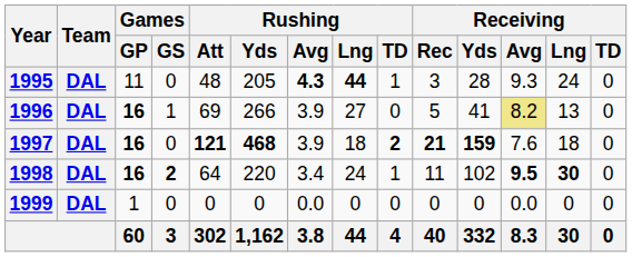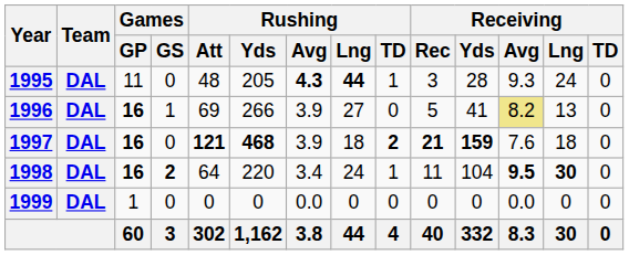 <table class="wikitable" style="text-align:center;">
 <tr>
 <th rowspan="2">Year</th>
 <th rowspan="2">Team</th>
 <th colspan="2">Games</th>
 <th colspan="5">Rushing</th>
 <th colspan="5">Receiving</th>
 </tr>
 <tr>
 <th>GP</th>
 <th>GS</th>
 <th>Att</th>
 <th>Yds</th>
 <th>Avg</th>
 <th>Lng</th>
 <th>TD</th>
 <th>Rec</th>
 <th>Yds</th>
 <th>Avg</th>
 <th>Lng</th>
 <th>TD</th>
 </tr>
 <tr>
 <th><a href='#'>1995</a></th>
 <th><a href='#'>DAL</a></th>
 <td>11</td>
 <td>0</td>
 <td>48</td>
 <td>205</td>
 <td><strong>4.3</strong></td>
 <td><strong>44</strong></td>
 <td>1</td>
 <td>3</td>
 <td>28</td>
 <td>9.3</td>
 <td>24</td>
 <td>0</td>
 </tr>
 <tr>
 <th><a href='#'>1996</a></th>
 <th><a href='#'>DAL</a></th>
 <td><strong>16</strong></td>
 <td>1</td>
 <td>69</td>
 <td>266</td>
 <td>3.9</td>
 <td>27</td>
 <td>0</td>
 <td>5</td>
 <td>41</td>
 <td style="background: khaki;">8.2</td>
 <td>13</td>
 <td>0</td>
 </tr>
 <tr>
 <th><a href='#'>1997</a></th>
 <th><a href='#'>DAL</a></th>
 <td><strong>16</strong></td>
 <td>0</td>
 <td><strong>121</strong></td>
 <td><strong>468</strong></td>
 <td>3.9</td>
 <td>18</td>
 <td><strong>2</strong></td>
 <td><strong>21</strong></td>
 <td><strong>159</strong></td>
 <td>7.6</td>
 <td>18</td>
 <td>0</td>
 </tr>
 <tr>
 <th><a href='#'>1998</a></th>
 <th><a href='#'>DAL</a></th>
 <td><strong>16</strong></td>
 <td><strong>2</strong></td>
 <td>64</td>
 <td>220</td>
 <td>3.4</td>
 <td>24</td>
 <td>1</td>
 <td>11</td>
-<td>102</td>
+<td>104</td>
 <td><strong>9.5</strong></td>
 <td><strong>30</strong></td>
 <td>0</td>
 </tr>
 <tr>
 <th><a href='#'>1999</a></th>
 <th><a href='#'>DAL</a></th>
 <td>1</td>
 <td>0</td>
 <td>0</td>
 <td>0</td>
 <td>0.0</td>
 <td>0</td>
 <td>0</td>
 <td>0</td>
 <td>0</td>
 <td>0.0</td>
 <td>0</td>
 <td>0</td>
 </tr>
 <tr>
 <th colspan="2"></th>
 <th>60</th>
 <th>3</th>
 <th>302</th>
 <th>1,162</th>
 <th>3.8</th>
 <th>44</th>
 <th>4</th>
 <th>40</th>
 <th>332</th>
 <th>8.3</th>
 <th>30</th>
 <th>0</th>
 </tr>
 </table>
